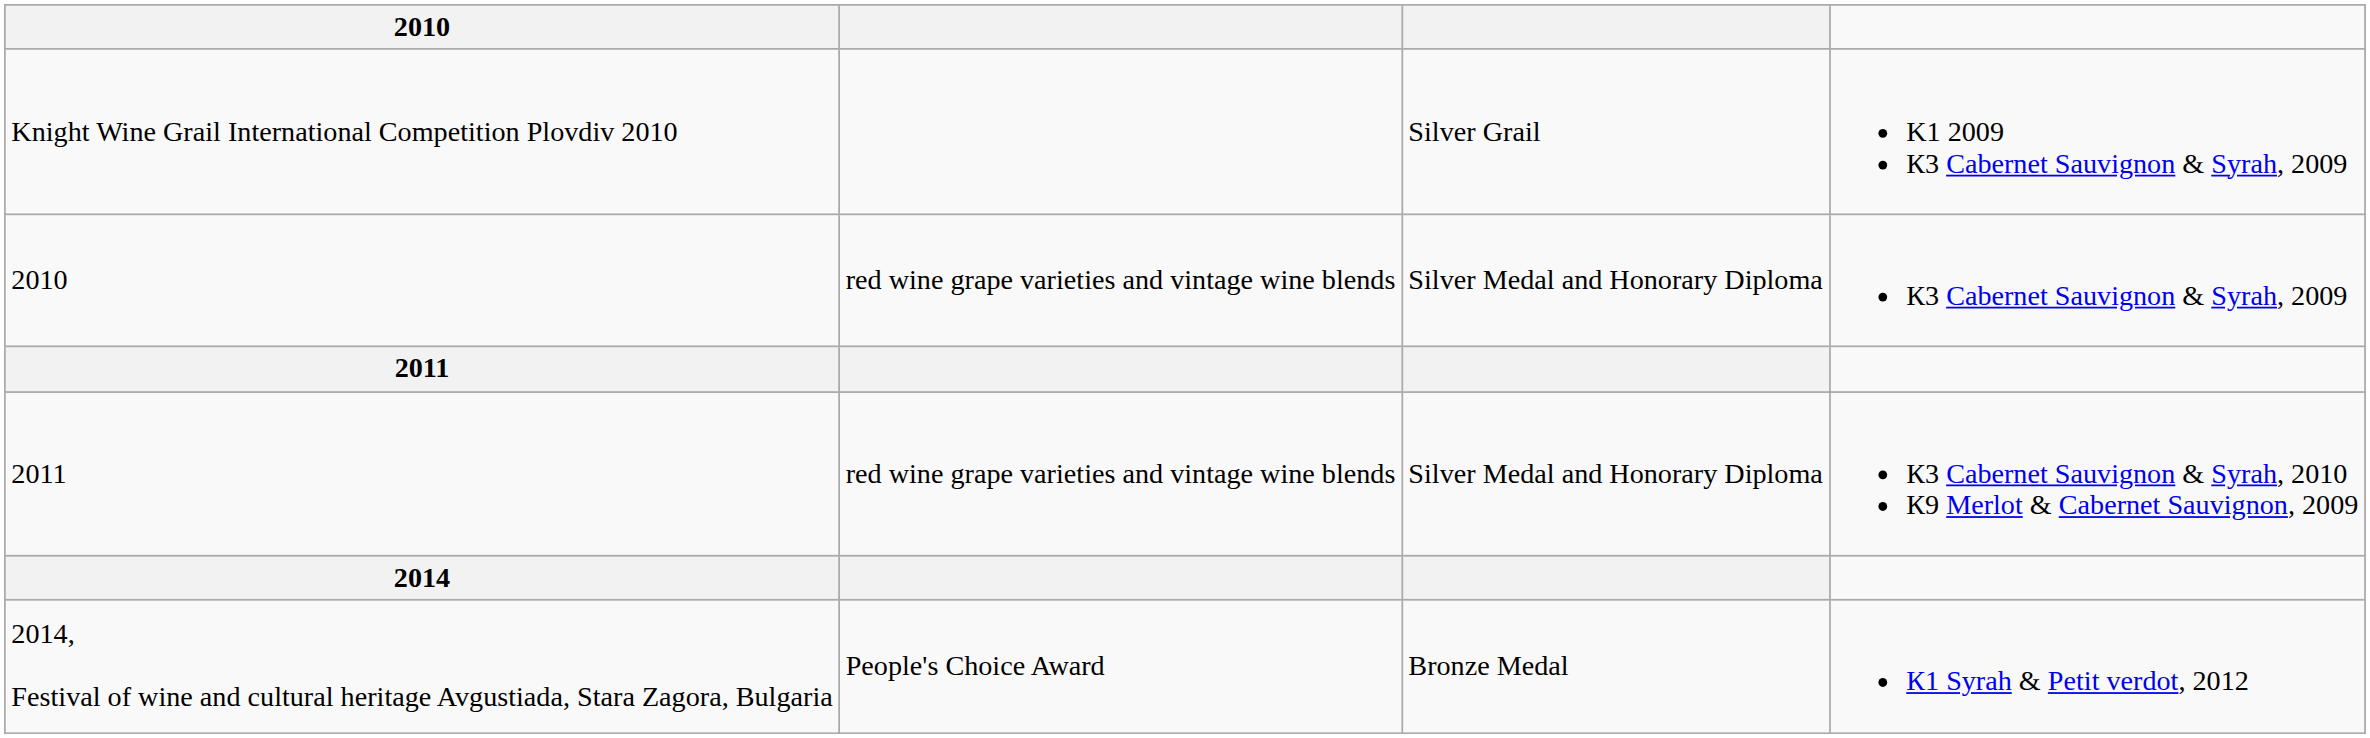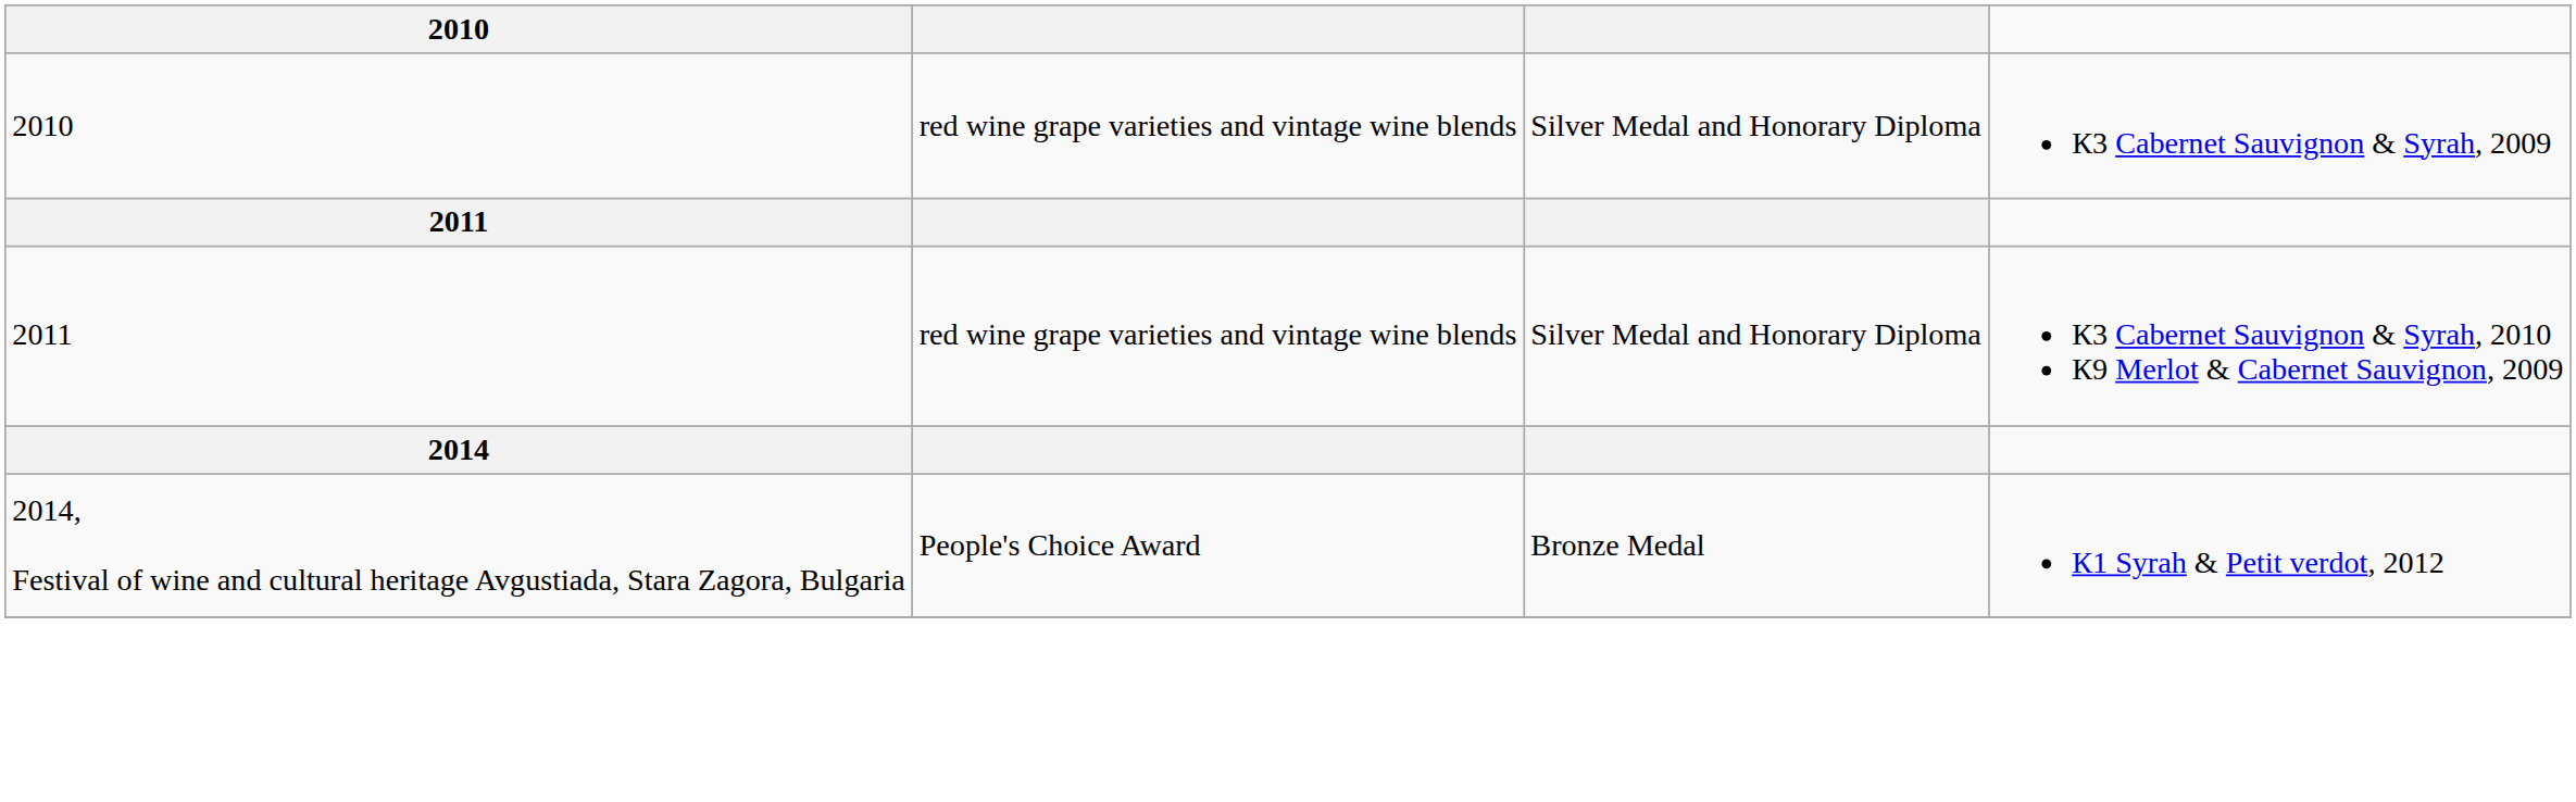 <table class="wikitable">
 <tr>
 <th>2010</th>
 <th></th>
 <th></th>
-</tr>
-<tr>
-<td>Knight Wine Grail International Competition Plovdiv 2010</td>
-<td></td>
-<td>Silver Grail</td>
-<td><br><ul><li>K1 2009</li><li>К3 <a href='#'>Cabernet Sauvignon</a> & <a href='#'>Syrah</a>, 2009</li></ul></td>
 </tr>
 <tr>
 <td>  2010</td>
 <td>red wine grape varieties and vintage wine blends</td>
 <td>Silver Medal and Honorary Diploma</td>
 <td><br><ul><li>К3 <a href='#'>Cabernet Sauvignon</a> & <a href='#'>Syrah</a>, 2009</li></ul></td>
 </tr>
 <tr>
 <th>2011</th>
 <th></th>
 <th></th>
 </tr>
 <tr>
 <td>  2011</td>
 <td>red wine grape varieties and vintage wine blends</td>
 <td>Silver Medal and Honorary Diploma</td>
 <td><br><ul><li>К3 <a href='#'>Cabernet Sauvignon</a> & <a href='#'>Syrah</a>, 2010</li><li>К9 <a href='#'>Мerlot</a> & <a href='#'>Cabernet Sauvignon</a>, 2009</li></ul></td>
 </tr>
 <tr>
 <th>2014</th>
 <th></th>
 <th></th>
 </tr>
 <tr>
 <td> 2014,<br><br>Festival of wine and cultural heritage Avgustiada, Stara Zagora, Bulgaria</td>
 <td>People's Choice Award</td>
 <td>Bronze Medal</td>
 <td><br><ul><li><a href='#'>К1 Syrah</a> & <a href='#'>Petit verdot</a>, 2012</li></ul></td>
 </tr>
 <tr>
 </tr>
 </table>
